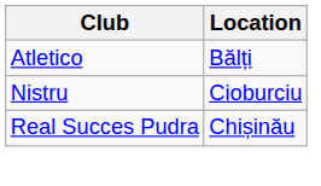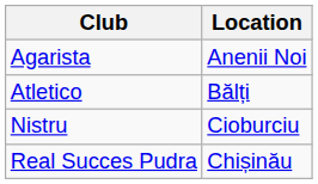 <table class="wikitable sortable">
 <tr>
 <th>Club</th>
 <th>Location</th>
+</tr>
+<tr>
+<td><a href='#'>Agarista</a></td>
+<td><a href='#'>Anenii Noi</a></td>
 </tr>
 <tr>
 <td><a href='#'>Atletico</a></td>
 <td><a href='#'>Bălți</a></td>
 </tr>
 <tr>
 <td><a href='#'>Nistru</a></td>
 <td><a href='#'>Cioburciu</a></td>
 </tr>
 <tr>
 <td><a href='#'>Real Succes Pudra</a></td>
 <td><a href='#'>Chișinău</a></td>
 </tr>
 </table>
